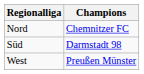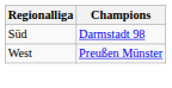 <table class="wikitable">
 <tr>
 <th>Regionalliga</th>
 <th>Champions</th>
-</tr>
-<tr>
-<td>Nord</td>
-<td><a href='#'>Chemnitzer FC</a></td>
 </tr>
 <tr>
 <td>Süd</td>
 <td><a href='#'>Darmstadt 98</a></td>
 </tr>
 <tr>
 <td>West</td>
 <td><a href='#'>Preußen Münster</a></td>
 </tr>
 </table>
